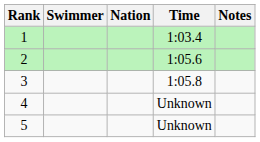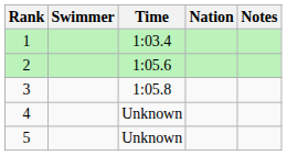 <table class="wikitable sortable" style="text-align:center">
 <tr>
 <th>Rank</th>
 <th>Swimmer</th>
+<th>Time</th>
 <th>Nation</th>
-<th>Time</th>
 <th>Notes</th>
 </tr>
 <tr style="background:#bbf3bb;">
 <td>1</td>
 <td align=left></td>
+<td>1:03.4</td>
 <td align=left></td>
-<td>1:03.4</td>
 <td></td>
 </tr>
 <tr style="background:#bbf3bb;">
 <td>2</td>
 <td align=left></td>
+<td>1:05.6</td>
 <td align=left></td>
-<td>1:05.6</td>
 <td></td>
 </tr>
 <tr>
 <td>3</td>
 <td align=left></td>
+<td>1:05.8</td>
 <td align=left></td>
-<td>1:05.8</td>
 <td></td>
 </tr>
 <tr>
 <td>4</td>
 <td align=left></td>
+<td data-sort-value=5:00.0>Unknown</td>
 <td align=left></td>
-<td data-sort-value=5:00.0>Unknown</td>
 <td></td>
 </tr>
 <tr>
 <td>5</td>
 <td align=left></td>
+<td data-sort-value=5:00.0>Unknown</td>
 <td align=left></td>
-<td data-sort-value=5:00.0>Unknown</td>
 <td></td>
 </tr>
 </table>
